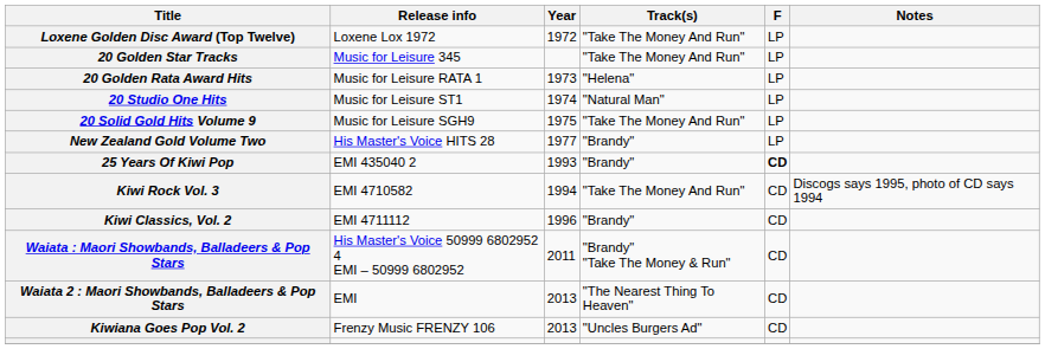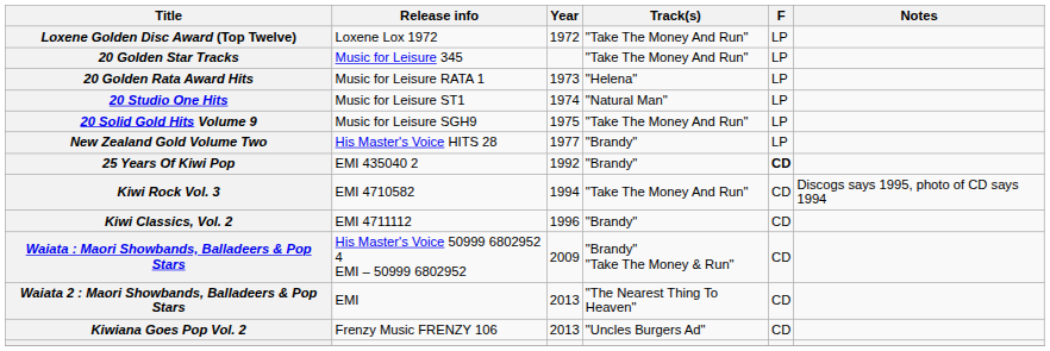 <table class="wikitable plainrowheaders sortable">
 <tr>
 <th scope="col">Title</th>
 <th scope="col">Release info</th>
 <th scope="col">Year</th>
 <th scope="col">Track(s)</th>
 <th scope="col">F</th>
 <th scope="col" class="unsortable">Notes</th>
 </tr>
 <tr>
 <th scope="row"><em>Loxene Golden Disc Award</em> (Top Twelve)</th>
 <td>Loxene Lox 1972</td>
 <td>1972</td>
 <td>"Take The Money And Run"</td>
 <td>LP</td>
 <td></td>
 </tr>
 <tr>
 <th scope="row"><em>20 Golden Star Tracks</em></th>
 <td><a href='#'>Music for Leisure</a> 345</td>
 <td></td>
 <td>"Take The Money And Run"</td>
 <td>LP</td>
 <td></td>
 </tr>
 <tr>
 <th scope="row"><em>20 Golden Rata Award Hits</em></th>
 <td>Music for Leisure RATA 1</td>
 <td>1973</td>
 <td>"Helena"</td>
 <td>LP</td>
 <td></td>
 </tr>
 <tr>
 <th scope="row"><em><a href='#'>20 Studio One Hits</a></em></th>
 <td>Music for Leisure ST1</td>
 <td>1974</td>
 <td>"Natural Man"</td>
 <td>LP</td>
 <td></td>
 </tr>
 <tr>
 <th scope="row"><em><a href='#'>20 Solid Gold Hits</a> Volume 9</em></th>
 <td>Music for Leisure SGH9</td>
 <td>1975</td>
 <td>"Take The Money And Run"</td>
 <td>LP</td>
 <td></td>
 </tr>
 <tr>
 <th scope="row"><em>New Zealand Gold Volume Two</em></th>
 <td><a href='#'>His Master's Voice</a> HITS 28</td>
 <td>1977</td>
 <td>"Brandy"</td>
 <td>LP</td>
 <td></td>
 </tr>
 <tr>
 <th scope="row"><em>25 Years Of Kiwi Pop</em></th>
 <td>EMI 435040 2</td>
-<td>1993</td>
+<td>1992</td>
 <td>"Brandy"</td>
 <td><strong>CD</strong></td>
 <td></td>
 </tr>
 <tr>
 <th scope="row"><em>Kiwi Rock Vol. 3</em></th>
 <td>EMI 4710582</td>
 <td>1994</td>
 <td>"Take The Money And Run"</td>
 <td>CD</td>
 <td>Discogs says 1995, photo of CD says 1994</td>
 </tr>
 <tr>
 <th scope="row"><em>Kiwi Classics, Vol. 2</em></th>
 <td>EMI 4711112</td>
 <td>1996</td>
 <td>"Brandy"</td>
 <td>CD</td>
 <td></td>
 </tr>
 <tr>
 <th scope="row"><em><a href='#'>Waiata : Maori Showbands, Balladeers & Pop Stars</a></em></th>
 <td><a href='#'>His Master's Voice</a> 50999 6802952 4<br>EMI – 50999 6802952</td>
-<td>2011</td>
+<td>2009</td>
 <td>"Brandy"<br>"Take The Money & Run"</td>
 <td>CD</td>
 <td></td>
 </tr>
 <tr>
 <th scope="row"><em>Waiata 2 : Maori Showbands, Balladeers & Pop Stars</em></th>
 <td>EMI</td>
 <td>2013</td>
 <td>"The Nearest Thing To Heaven"</td>
 <td>CD</td>
 <td></td>
 </tr>
 <tr>
 <th scope="row"><em>Kiwiana Goes Pop Vol. 2</em></th>
 <td>Frenzy Music FRENZY 106</td>
 <td>2013</td>
 <td>"Uncles Burgers Ad"</td>
 <td>CD</td>
 <td></td>
 </tr>
 <tr>
 <th scope="row"></th>
 <td></td>
 <td></td>
 <td></td>
 <td></td>
 <td></td>
 </tr>
 <tr>
 </tr>
 </table>
